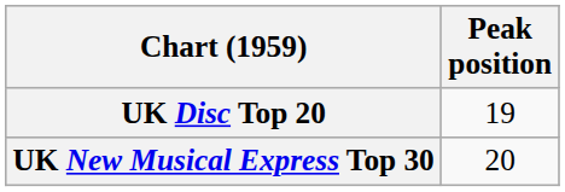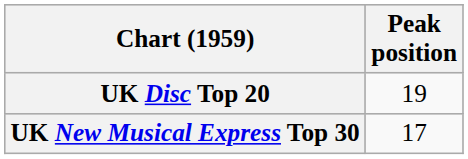 <table class="wikitable sortable plainrowheaders" style="text-align:center">
 <tr>
 <th>Chart (1959)</th>
 <th>Peak<br>position</th>
 </tr>
 <tr>
 <th scope="row">UK <em><a href='#'>Disc</a></em> Top 20</th>
 <td>19</td>
 </tr>
 <tr>
 <th scope="row">UK <em><a href='#'>New Musical Express</a></em> Top 30</th>
-<td>20</td>
+<td>17</td>
 </tr>
 </table>
